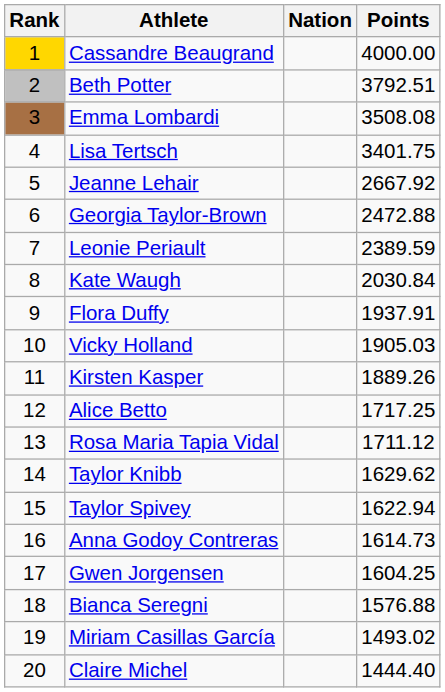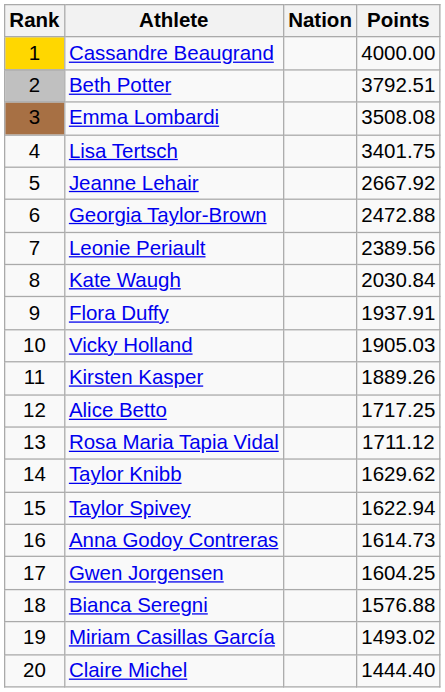 <table class="wikitable sortable" style="text-align:center">
 <tr>
 <th>Rank</th>
 <th>Athlete</th>
 <th>Nation</th>
 <th>Points</th>
 </tr>
 <tr>
 <td bgcolor=gold>1</td>
 <td align=left><a href='#'>Cassandre Beaugrand</a></td>
 <td align=left></td>
 <td>4000.00</td>
 </tr>
 <tr>
 <td bgcolor=silver>2</td>
 <td align=left><a href='#'>Beth Potter</a></td>
 <td align=left></td>
 <td>3792.51</td>
 </tr>
 <tr>
 <td bgcolor=A77044>3</td>
 <td align=left><a href='#'>Emma Lombardi</a></td>
 <td align=left></td>
 <td>3508.08</td>
 </tr>
 <tr>
 <td>4</td>
 <td align=left><a href='#'>Lisa Tertsch</a></td>
 <td align=left></td>
 <td>3401.75</td>
 </tr>
 <tr>
 <td>5</td>
 <td align=left><a href='#'>Jeanne Lehair</a></td>
 <td align=left></td>
 <td>2667.92</td>
 </tr>
 <tr>
 <td>6</td>
 <td align=left><a href='#'>Georgia Taylor-Brown</a></td>
 <td align=left></td>
 <td>2472.88</td>
 </tr>
 <tr>
 <td>7</td>
 <td align=left><a href='#'>Leonie Periault</a></td>
 <td align=left></td>
-<td>2389.59</td>
+<td>2389.56</td>
 </tr>
 <tr>
 <td>8</td>
 <td align=left><a href='#'>Kate Waugh</a></td>
 <td align=left></td>
 <td>2030.84</td>
 </tr>
 <tr>
 <td>9</td>
 <td align=left><a href='#'>Flora Duffy</a></td>
 <td align=left></td>
 <td>1937.91</td>
 </tr>
 <tr>
 <td>10</td>
 <td align=left><a href='#'>Vicky Holland</a></td>
 <td align=left></td>
 <td>1905.03</td>
 </tr>
 <tr>
 <td>11</td>
 <td align=left><a href='#'>Kirsten Kasper</a></td>
 <td align=left></td>
 <td>1889.26</td>
 </tr>
 <tr>
 <td>12</td>
 <td align=left><a href='#'>Alice Betto</a></td>
 <td align=left></td>
 <td>1717.25</td>
 </tr>
 <tr>
 <td>13</td>
 <td align=left><a href='#'>Rosa Maria Tapia Vidal</a></td>
 <td align=left></td>
 <td>1711.12</td>
 </tr>
 <tr>
 <td>14</td>
 <td align=left><a href='#'>Taylor Knibb</a></td>
 <td align=left></td>
 <td>1629.62</td>
 </tr>
 <tr>
 <td>15</td>
 <td align=left><a href='#'>Taylor Spivey</a></td>
 <td align=left></td>
 <td>1622.94</td>
 </tr>
 <tr>
 <td>16</td>
 <td align=left><a href='#'>Anna Godoy Contreras</a></td>
 <td align=left></td>
 <td>1614.73</td>
 </tr>
 <tr>
 <td>17</td>
 <td align=left><a href='#'>Gwen Jorgensen</a></td>
 <td align=left></td>
 <td>1604.25</td>
 </tr>
 <tr>
 <td>18</td>
 <td align=left><a href='#'>Bianca Seregni</a></td>
 <td align=left></td>
 <td>1576.88</td>
 </tr>
 <tr>
 <td>19</td>
 <td align=left><a href='#'>Miriam Casillas García</a></td>
 <td align=left></td>
 <td>1493.02</td>
 </tr>
 <tr>
 <td>20</td>
 <td align=left><a href='#'>Claire Michel</a></td>
 <td align=left></td>
 <td>1444.40</td>
 </tr>
 </table>
